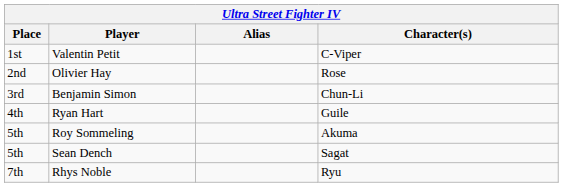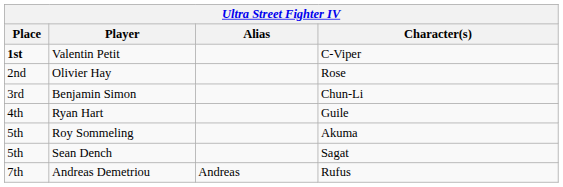 <table class="wikitable">
 <tr>
 <th colspan="4"><strong><em><a href='#'>Ultra Street Fighter IV</a></em></strong> </th>
 </tr>
 <tr>
 <th style="width:50px;">Place</th>
 <th style="width:180px;">Player</th>
 <th style="width:150px;">Alias</th>
 <th style="width:300px;">Character(s)</th>
 </tr>
 <tr>
-<td>1st</td>
+<td><strong>1st</strong></td>
 <td> Valentin Petit</td>
 <td></td>
 <td>C-Viper</td>
 </tr>
 <tr>
 <td>2nd</td>
 <td> Olivier Hay</td>
 <td></td>
 <td>Rose</td>
 </tr>
 <tr>
 <td>3rd</td>
 <td> Benjamin Simon</td>
 <td></td>
 <td>Chun-Li</td>
 </tr>
 <tr>
 <td>4th</td>
 <td> Ryan Hart</td>
 <td></td>
 <td>Guile</td>
 </tr>
 <tr>
 <td>5th</td>
 <td> Roy Sommeling</td>
 <td></td>
 <td>Akuma</td>
 </tr>
 <tr>
 <td>5th</td>
 <td> Sean Dench</td>
 <td></td>
 <td>Sagat</td>
 </tr>
 <tr>
 <td>7th</td>
-<td> Rhys Noble</td>
-<td></td>
-<td>Ryu</td>
+<td> Andreas Demetriou</td>
+<td>Andreas</td>
+<td>Rufus</td>
 </tr>
 </table>
